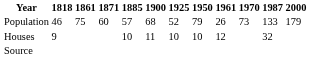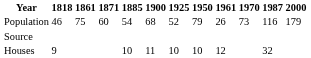 <table>
 <tr>
 <th>Year</th>
 <th>1818</th>
 <th>1861</th>
 <th>1871</th>
 <th>1885</th>
 <th>1900</th>
 <th>1925</th>
 <th>1950</th>
 <th>1961</th>
 <th>1970</th>
 <th>1987</th>
 <th>2000</th>
 </tr>
 <tr>
 <td>Population</td>
 <td>46</td>
 <td>75</td>
 <td>60</td>
-<td>57</td>
+<td>54</td>
 <td>68</td>
 <td>52</td>
 <td>79</td>
 <td>26</td>
 <td>73</td>
-<td>133</td>
+<td>116</td>
 <td>179</td>
+</tr>
+<tr>
+<td>Source</td>
+<td></td>
+<td></td>
+<td></td>
+<td></td>
+<td></td>
+<td></td>
+<td></td>
+<td></td>
+<td></td>
+<td></td>
+<td></td>
 </tr>
 <tr>
 <td>Houses</td>
 <td>9</td>
 <td></td>
 <td></td>
 <td>10</td>
 <td>11</td>
 <td>10</td>
 <td>10</td>
 <td>12</td>
 <td></td>
 <td>32</td>
 <td></td>
 </tr>
-<tr>
-<td>Source</td>
-<td></td>
-<td></td>
-<td></td>
-<td></td>
-<td></td>
-<td></td>
-<td></td>
-<td></td>
-<td></td>
-<td></td>
-<td></td>
-</tr>
 </table>
